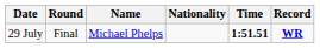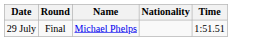 <table class="wikitable" style="text-align:center">
 <tr>
 <th>Date</th>
 <th>Round</th>
 <th>Name</th>
 <th>Nationality</th>
 <th>Time</th>
-<th>Record</th>
 </tr>
 <tr>
 <td>29 July</td>
 <td>Final</td>
 <td align="left"><a href='#'>Michael Phelps</a></td>
 <td align="left"></td>
-<td><strong>1:51.51</strong></td>
-<td><strong><a href='#'>WR</a></strong></td>
+<td>1:51.51</td>
 </tr>
 </table>
